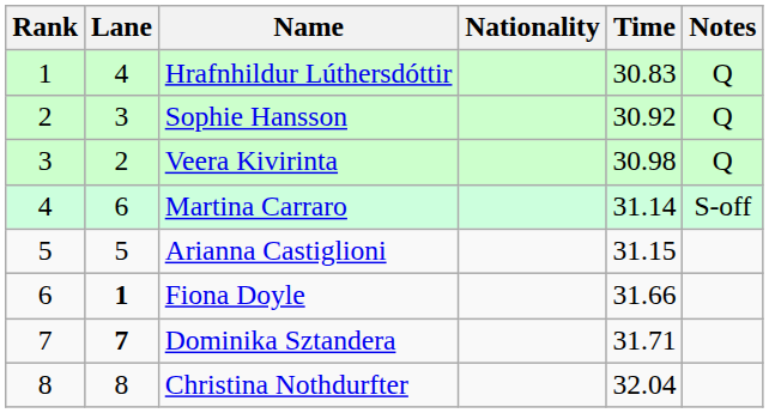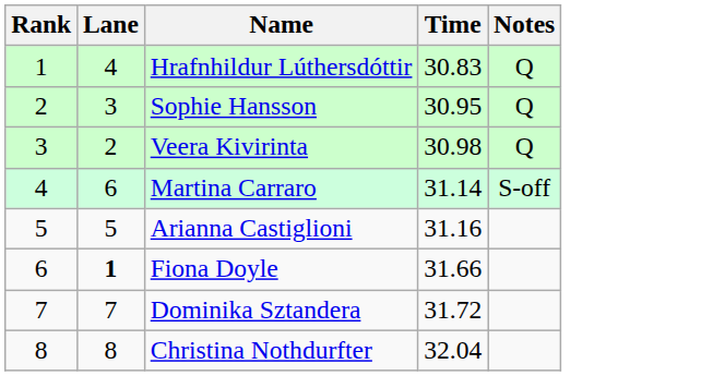 <table class="wikitable sortable" style="text-align:center">
 <tr>
 <th>Rank</th>
 <th>Lane</th>
 <th>Name</th>
-<th>Nationality</th>
 <th>Time</th>
 <th>Notes</th>
 </tr>
 <tr bgcolor=ccffcc>
 <td>1</td>
 <td>4</td>
 <td align=left><a href='#'>Hrafnhildur Lúthersdóttir</a></td>
-<td align=left></td>
 <td>30.83</td>
 <td>Q</td>
 </tr>
 <tr bgcolor=ccffcc>
 <td>2</td>
 <td>3</td>
 <td align=left><a href='#'>Sophie Hansson</a></td>
-<td align=left></td>
-<td>30.92</td>
+<td>30.95</td>
 <td>Q</td>
 </tr>
 <tr bgcolor=ccffcc>
 <td>3</td>
 <td>2</td>
 <td align=left><a href='#'>Veera Kivirinta</a></td>
-<td align=left></td>
 <td>30.98</td>
 <td>Q</td>
 </tr>
 <tr bgcolor=ccffdd>
 <td>4</td>
 <td>6</td>
 <td align=left><a href='#'>Martina Carraro</a></td>
-<td align=left></td>
 <td>31.14</td>
 <td>S-off</td>
 </tr>
 <tr>
 <td>5</td>
 <td>5</td>
 <td align=left><a href='#'>Arianna Castiglioni</a></td>
-<td align=left></td>
-<td>31.15</td>
+<td>31.16</td>
 <td></td>
 </tr>
 <tr>
 <td>6</td>
 <td><strong>1</strong></td>
 <td align=left><a href='#'>Fiona Doyle</a></td>
-<td align=left></td>
 <td>31.66</td>
 <td></td>
 </tr>
 <tr>
 <td>7</td>
-<td><strong>7</strong></td>
+<td>7</td>
 <td align=left><a href='#'>Dominika Sztandera</a></td>
-<td align=left></td>
-<td>31.71</td>
+<td>31.72</td>
 <td></td>
 </tr>
 <tr>
 <td>8</td>
 <td>8</td>
 <td align=left><a href='#'>Christina Nothdurfter</a></td>
-<td align=left></td>
 <td>32.04</td>
 <td></td>
 </tr>
 </table>
